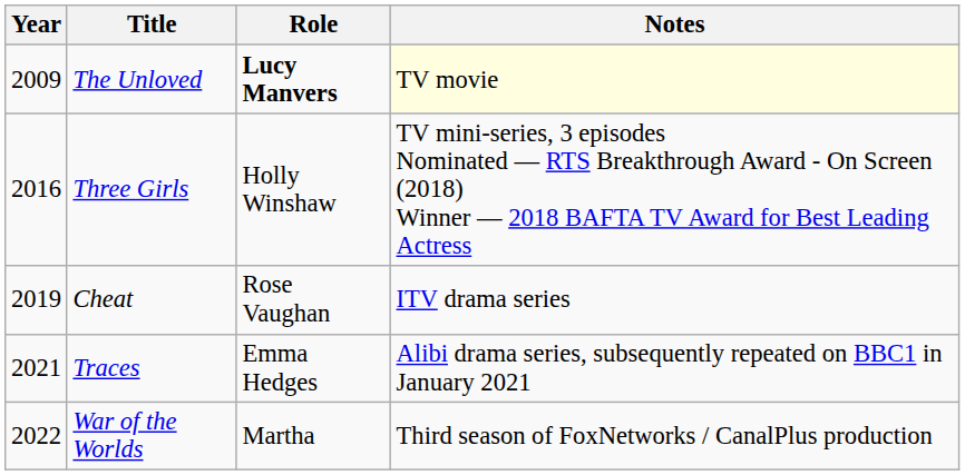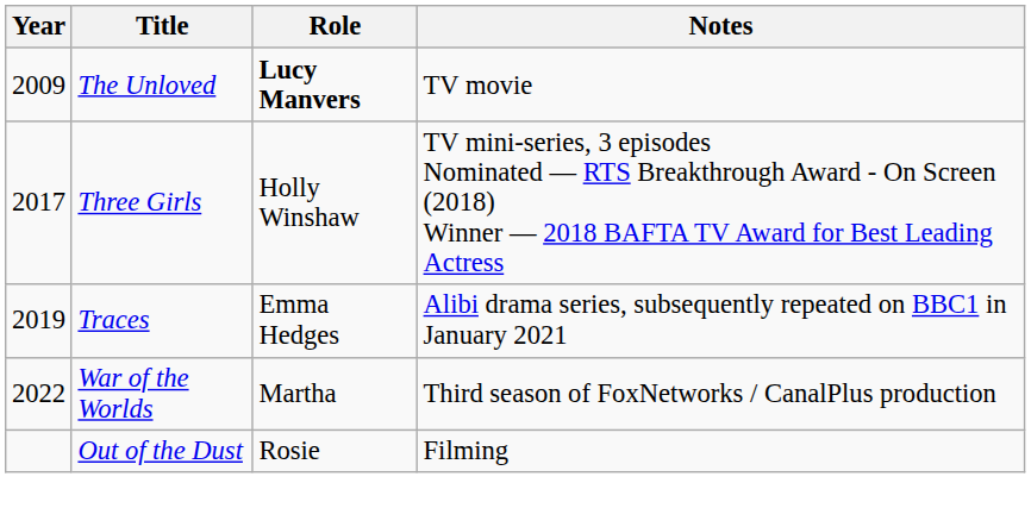 <table class="wikitable">
 <tr>
 <th>Year</th>
 <th>Title</th>
 <th>Role</th>
 <th>Notes</th>
 </tr>
 <tr>
 <td>2009</td>
 <td><em><a href='#'>The Unloved</a></em></td>
 <td><strong>Lucy Manvers</strong></td>
-<td style="background: lightyellow;">TV movie</td>
+<td>TV movie</td>
 </tr>
 <tr>
-<td>2016</td>
+<td>2017</td>
 <td><em><a href='#'>Three Girls</a></em></td>
 <td>Holly Winshaw</td>
 <td>TV mini-series, 3 episodes<br>Nominated — <a href='#'>RTS</a> Breakthrough Award - On Screen (2018) <br>Winner — <a href='#'>2018 BAFTA TV Award for Best Leading Actress</a></td>
 </tr>
 <tr>
 <td>2019</td>
-<td><em>Cheat</em></td>
-<td>Rose Vaughan</td>
-<td><a href='#'>ITV</a> drama series</td>
-</tr>
-<tr>
-<td>2021</td>
 <td><em><a href='#'>Traces</a></em></td>
 <td>Emma Hedges</td>
 <td><a href='#'>Alibi</a> drama series, subsequently repeated on <a href='#'>BBC1</a> in January 2021</td>
 </tr>
 <tr>
 <td>2022</td>
 <td><em><a href='#'>War of the Worlds</a></em></td>
 <td>Martha</td>
 <td>Third season of FoxNetworks / CanalPlus production</td>
 </tr>
+<tr>
+<td></td>
+<td><em><a href='#'> Out of the Dust</a></em></td>
+<td>Rosie</td>
+<td>Filming</td>
+</tr>
 </table>
